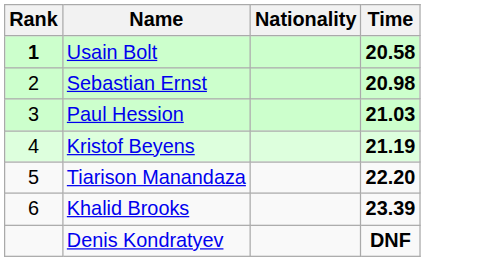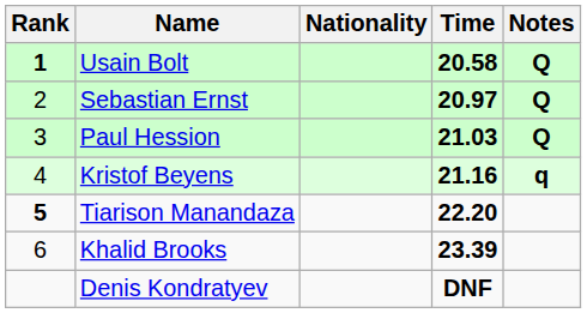 <table class="wikitable sortable" style="text-align:center">
 <tr>
 <th>Rank</th>
 <th>Name</th>
 <th>Nationality</th>
 <th>Time</th>
+<th>Notes</th>
 </tr>
 <tr bgcolor=ccffcc>
 <td><strong>1</strong></td>
 <td align=left><a href='#'>Usain Bolt</a></td>
 <td align=left></td>
 <td><strong>20.58</strong></td>
+<td><strong>Q</strong></td>
 </tr>
 <tr bgcolor=ccffcc>
 <td>2</td>
 <td align=left><a href='#'>Sebastian Ernst</a></td>
 <td align=left></td>
-<td><strong>20.98</strong></td>
+<td><strong>20.97</strong></td>
+<td><strong>Q</strong></td>
 </tr>
 <tr bgcolor=ccffcc>
 <td>3</td>
 <td align=left><a href='#'>Paul Hession</a></td>
 <td align=left></td>
 <td><strong>21.03</strong></td>
+<td><strong>Q</strong></td>
 </tr>
 <tr bgcolor=ddffdd>
 <td>4</td>
 <td align=left><a href='#'>Kristof Beyens</a></td>
 <td align=left></td>
-<td><strong>21.19</strong></td>
+<td><strong>21.16</strong></td>
+<td><strong>q</strong></td>
 </tr>
 <tr>
-<td>5</td>
+<td><strong>5</strong></td>
 <td align=left><a href='#'>Tiarison Manandaza</a></td>
 <td align=left></td>
 <td><strong>22.20</strong></td>
+<td></td>
 </tr>
 <tr>
 <td>6</td>
 <td align=left><a href='#'>Khalid Brooks</a></td>
 <td align=left></td>
 <td><strong>23.39</strong></td>
+<td></td>
 </tr>
 <tr>
 <td></td>
 <td align=left><a href='#'>Denis Kondratyev</a></td>
 <td align=left></td>
 <td><strong>DNF</strong></td>
+<td></td>
 </tr>
 </table>
